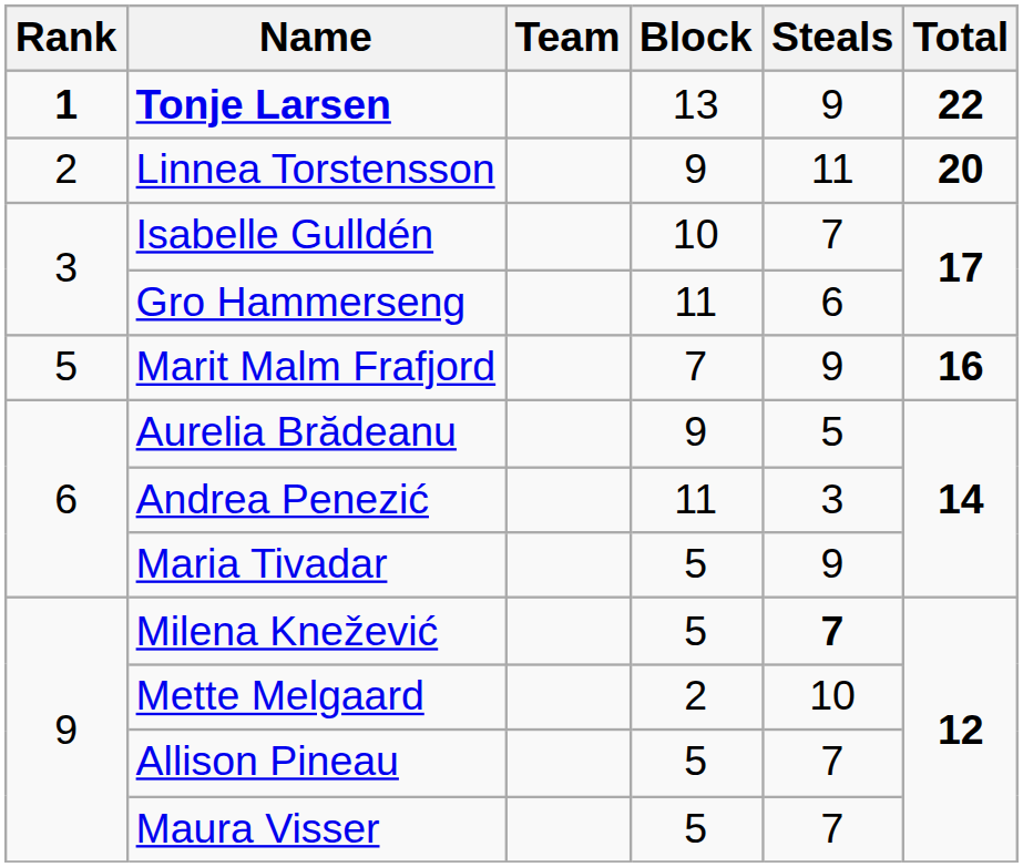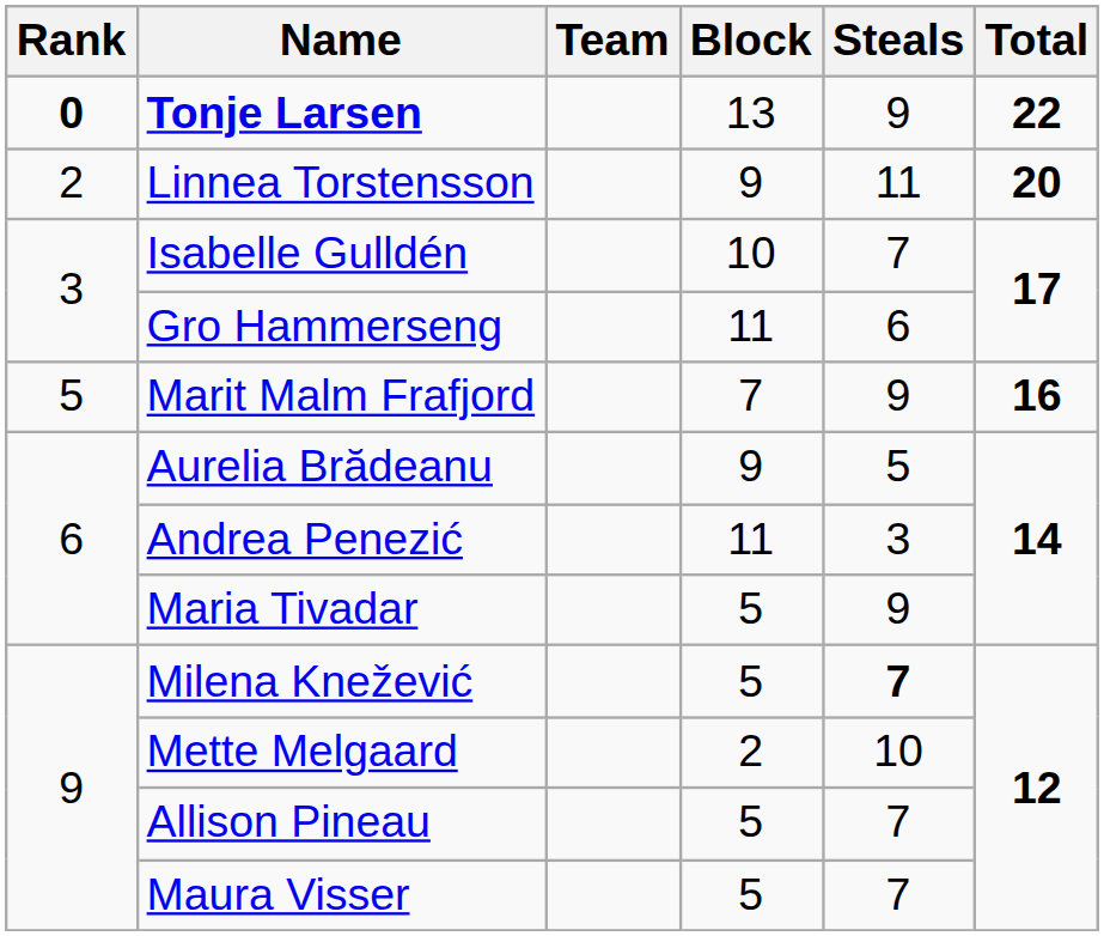 <table class="wikitable" style="text-align: center;">
 <tr>
 <th>Rank</th>
 <th>Name</th>
 <th>Team</th>
 <th>Block</th>
 <th>Steals</th>
 <th>Total</th>
 </tr>
 <tr>
-<td><strong>1</strong></td>
+<td><strong>0</strong></td>
 <td align="left"><strong><a href='#'>Tonje Larsen</a></strong></td>
 <td align="left"><strong></strong></td>
 <td>13</td>
 <td>9</td>
 <td><strong>22</strong></td>
 </tr>
 <tr>
 <td>2</td>
 <td align="left"><a href='#'>Linnea Torstensson</a></td>
 <td align="left"></td>
 <td>9</td>
 <td>11</td>
 <td><strong>20</strong></td>
 </tr>
 <tr>
 <td rowspan=2>3</td>
 <td align="left"><a href='#'>Isabelle Gulldén</a></td>
 <td align="left"></td>
 <td>10</td>
 <td>7</td>
 <td rowspan=2><strong>17</strong></td>
 </tr>
 <tr>
 <td align="left"><a href='#'>Gro Hammerseng</a></td>
 <td align="left"></td>
 <td>11</td>
 <td>6</td>
 </tr>
 <tr>
 <td>5</td>
 <td align="left"><a href='#'>Marit Malm Frafjord</a></td>
 <td align="left"></td>
 <td>7</td>
 <td>9</td>
 <td><strong>16</strong></td>
 </tr>
 <tr>
 <td rowspan=3>6</td>
 <td align="left"><a href='#'>Aurelia Brădeanu</a></td>
 <td align="left"></td>
 <td>9</td>
 <td>5</td>
 <td rowspan=3><strong>14</strong></td>
 </tr>
 <tr>
 <td align="left"><a href='#'>Andrea Penezić</a></td>
 <td align="left"></td>
 <td>11</td>
 <td>3</td>
 </tr>
 <tr>
 <td align="left"><a href='#'>Maria Tivadar</a></td>
 <td align="left"></td>
 <td>5</td>
 <td>9</td>
 </tr>
 <tr>
 <td rowspan=4>9</td>
 <td align="left"><a href='#'>Milena Knežević</a></td>
 <td align="left"></td>
 <td>5</td>
 <td><strong>7</strong></td>
 <td rowspan=4><strong>12</strong></td>
 </tr>
 <tr>
 <td align="left"><a href='#'>Mette Melgaard</a></td>
 <td align="left"></td>
 <td>2</td>
 <td>10</td>
 </tr>
 <tr>
 <td align="left"><a href='#'>Allison Pineau</a></td>
 <td align="left"></td>
 <td>5</td>
 <td>7</td>
 </tr>
 <tr>
 <td align="left"><a href='#'>Maura Visser</a></td>
 <td align="left"></td>
 <td>5</td>
 <td>7</td>
 </tr>
 </table>
